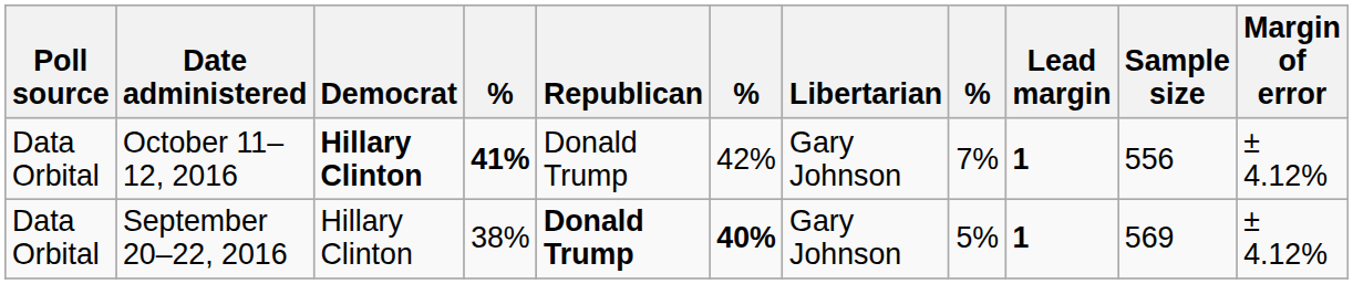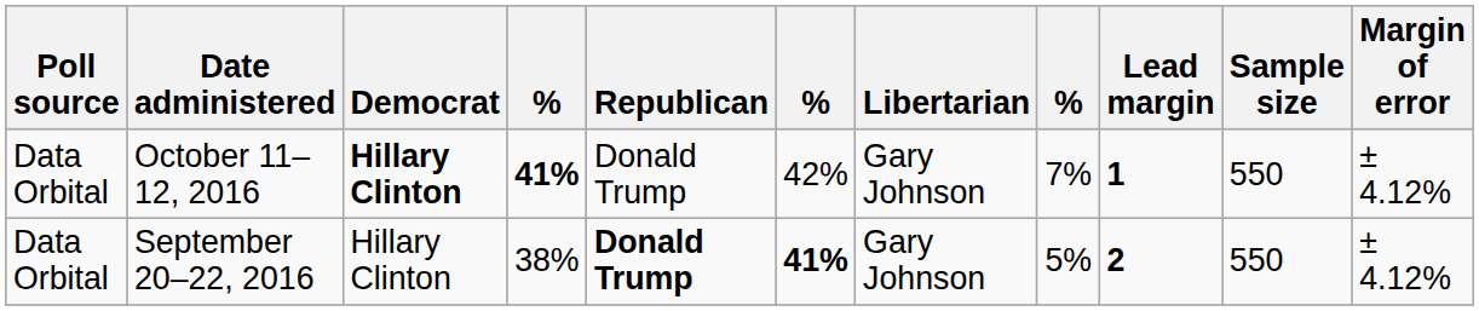 <table class="wikitable">
 <tr valign=bottom>
 <th>Poll source</th>
 <th>Date administered</th>
 <th>Democrat</th>
 <th>%</th>
 <th>Republican</th>
 <th>%</th>
 <th>Libertarian</th>
 <th>%</th>
 <th>Lead margin</th>
 <th>Sample size</th>
 <th>Margin of error</th>
 </tr>
 <tr>
 <td>Data Orbital</td>
 <td>October 11–12, 2016</td>
 <td><strong>Hillary Clinton</strong></td>
 <td><strong>41%</strong></td>
 <td>Donald Trump</td>
 <td>42%</td>
 <td>Gary Johnson</td>
 <td>7%</td>
 <td><strong>1</strong></td>
-<td>556</td>
+<td>550</td>
 <td>± 4.12%</td>
 </tr>
 <tr>
 <td>Data Orbital</td>
 <td>September 20–22, 2016</td>
 <td>Hillary Clinton</td>
 <td>38%</td>
 <td><strong>Donald Trump</strong></td>
-<td><strong>40%</strong></td>
+<td><strong>41%</strong></td>
 <td>Gary Johnson</td>
 <td>5%</td>
-<td><strong>1</strong></td>
-<td>569</td>
+<td><strong>2</strong></td>
+<td>550</td>
 <td>± 4.12%</td>
 </tr>
 </table>
